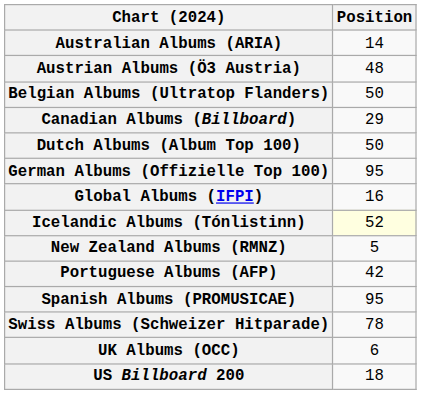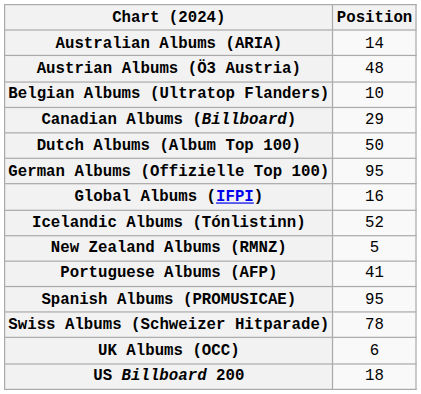 <table class="wikitable sortable plainrowheaders" style="text-align:center">
 <tr>
 <th scope="col">Chart (2024)</th>
 <th scope="col">Position</th>
 </tr>
 <tr>
 <th scope="row">Australian Albums (ARIA)</th>
 <td>14</td>
 </tr>
 <tr>
 <th scope="row">Austrian Albums (Ö3 Austria)</th>
 <td>48</td>
 </tr>
 <tr>
 <th scope="row">Belgian Albums (Ultratop Flanders)</th>
-<td>50</td>
+<td>10</td>
 </tr>
 <tr>
 <th scope="row">Canadian Albums (<em>Billboard</em>)</th>
 <td>29</td>
 </tr>
 <tr>
 <th scope="row">Dutch Albums (Album Top 100)</th>
 <td>50</td>
 </tr>
 <tr>
 <th scope="row">German Albums (Offizielle Top 100)</th>
 <td>95</td>
 </tr>
 <tr>
 <th scope="row">Global Albums (<a href='#'>IFPI</a>)</th>
 <td>16</td>
 </tr>
 <tr>
 <th scope="row">Icelandic Albums (Tónlistinn)</th>
-<td style="background: lightyellow;">52</td>
+<td>52</td>
 </tr>
 <tr>
 <th scope="row">New Zealand Albums (RMNZ)</th>
 <td>5</td>
 </tr>
 <tr>
 <th scope="row">Portuguese Albums (AFP)</th>
-<td>42</td>
+<td>41</td>
 </tr>
 <tr>
 <th scope="row">Spanish Albums (PROMUSICAE)</th>
 <td>95</td>
 </tr>
 <tr>
 <th scope="row">Swiss Albums (Schweizer Hitparade)</th>
 <td>78</td>
 </tr>
 <tr>
 <th scope="row">UK Albums (OCC)</th>
 <td>6</td>
 </tr>
 <tr>
 <th scope="row">US <em>Billboard</em> 200</th>
 <td>18</td>
 </tr>
 </table>
